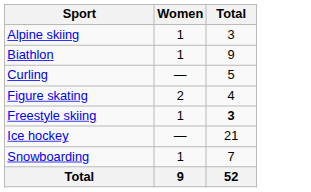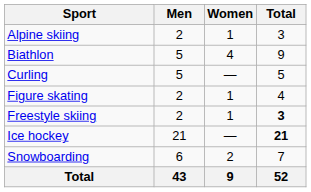 <table class="wikitable sortable" style="text-align:center;">
 <tr>
 <th width=180>Sport</th>
+<th width=55>Men</th>
 <th width=55>Women</th>
 <th width=55>Total</th>
 </tr>
 <tr>
 <td align=left><a href='#'>Alpine skiing</a></td>
+<td>2</td>
 <td>1</td>
 <td>3</td>
 </tr>
 <tr>
 <td align=left><a href='#'>Biathlon</a></td>
-<td>1</td>
+<td>5</td>
+<td>4</td>
 <td>9</td>
 </tr>
 <tr>
 <td align=left><a href='#'>Curling</a></td>
+<td>5</td>
 <td>—</td>
 <td>5</td>
 </tr>
 <tr>
 <td align=left><a href='#'>Figure skating</a></td>
 <td>2</td>
+<td>1</td>
 <td>4</td>
 </tr>
 <tr>
 <td align=left><a href='#'>Freestyle skiing</a></td>
+<td>2</td>
 <td>1</td>
 <td><strong>3</strong></td>
 </tr>
 <tr>
 <td align=left><a href='#'>Ice hockey</a></td>
+<td>21</td>
 <td>—</td>
-<td>21</td>
+<td><strong>21</strong></td>
 </tr>
 <tr>
 <td align=left><a href='#'>Snowboarding</a></td>
-<td>1</td>
+<td>6</td>
+<td>2</td>
 <td>7</td>
 </tr>
 <tr>
 <th>Total</th>
+<th>43</th>
 <th>9</th>
 <th>52</th>
 </tr>
 </table>
